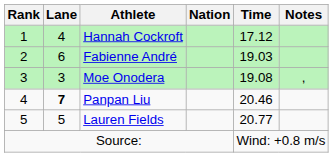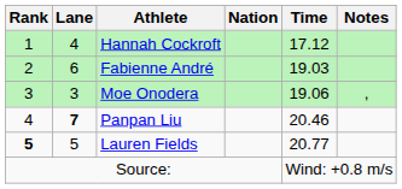 <table class="wikitable sortable" style="text-align:center">
 <tr>
 <th scope="col" style="width: 10px;">Rank</th>
 <th scope="col" style="width: 10px;">Lane</th>
 <th scope="col">Athlete</th>
 <th scope="col">Nation</th>
 <th scope="col">Time</th>
 <th scope="col">Notes</th>
 </tr>
 <tr bgcolor=bbf3bb>
 <td>1</td>
 <td>4</td>
 <td align=left><a href='#'>Hannah Cockroft</a></td>
 <td align=left></td>
 <td>17.12</td>
 <td></td>
 </tr>
 <tr bgcolor=bbf3bb>
 <td>2</td>
 <td>6</td>
 <td align=left><a href='#'>Fabienne André</a></td>
 <td align=left></td>
 <td>19.03</td>
 <td></td>
 </tr>
 <tr bgcolor=bbf3bb>
 <td>3</td>
 <td>3</td>
 <td align=left><a href='#'>Moe Onodera</a></td>
 <td align=left></td>
-<td>19.08</td>
+<td>19.06</td>
 <td>, </td>
 </tr>
 <tr>
 <td>4</td>
 <td><strong>7</strong></td>
 <td align=left><a href='#'>Panpan Liu</a></td>
 <td align=left></td>
 <td>20.46</td>
 <td></td>
 </tr>
 <tr>
-<td>5</td>
+<td><strong>5</strong></td>
 <td>5</td>
 <td align=left><a href='#'>Lauren Fields</a></td>
 <td align=left></td>
 <td>20.77</td>
 <td></td>
 </tr>
 <tr class="sortbottom">
 <td colspan="4">Source:</td>
 <td colspan="2" style="text-align:left;">Wind: +0.8 m/s</td>
 </tr>
 </table>
